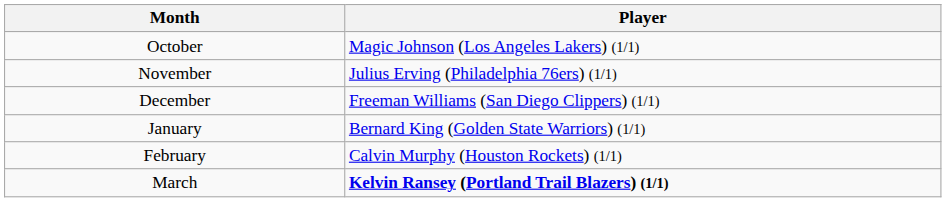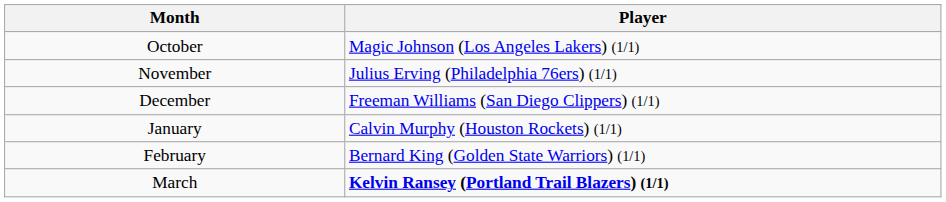 <table class="wikitable">
 <tr>
 <th width=20%>Month</th>
 <th width=35%>Player</th>
 </tr>
 <tr>
 <td align=center>October</td>
 <td><a href='#'>Magic Johnson</a> (<a href='#'>Los Angeles Lakers</a>) <small>(1/1)</small></td>
 </tr>
 <tr>
 <td align=center>November</td>
 <td><a href='#'>Julius Erving</a> (<a href='#'>Philadelphia 76ers</a>) <small>(1/1)</small></td>
 </tr>
 <tr>
 <td align=center>December</td>
 <td><a href='#'>Freeman Williams</a> (<a href='#'>San Diego Clippers</a>) <small>(1/1)</small></td>
 </tr>
 <tr>
 <td align=center>January</td>
-<td><a href='#'>Bernard King</a> (<a href='#'>Golden State Warriors</a>) <small>(1/1)</small></td>
+<td><a href='#'>Calvin Murphy</a> (<a href='#'>Houston Rockets</a>) <small>(1/1)</small></td>
 </tr>
 <tr>
 <td align=center>February</td>
-<td><a href='#'>Calvin Murphy</a> (<a href='#'>Houston Rockets</a>) <small>(1/1)</small></td>
+<td><a href='#'>Bernard King</a> (<a href='#'>Golden State Warriors</a>) <small>(1/1)</small></td>
 </tr>
 <tr>
 <td align=center>March</td>
 <td><strong><a href='#'>Kelvin Ransey</a> (<a href='#'>Portland Trail Blazers</a>) <small>(1/1)</small></strong></td>
 </tr>
 </table>
